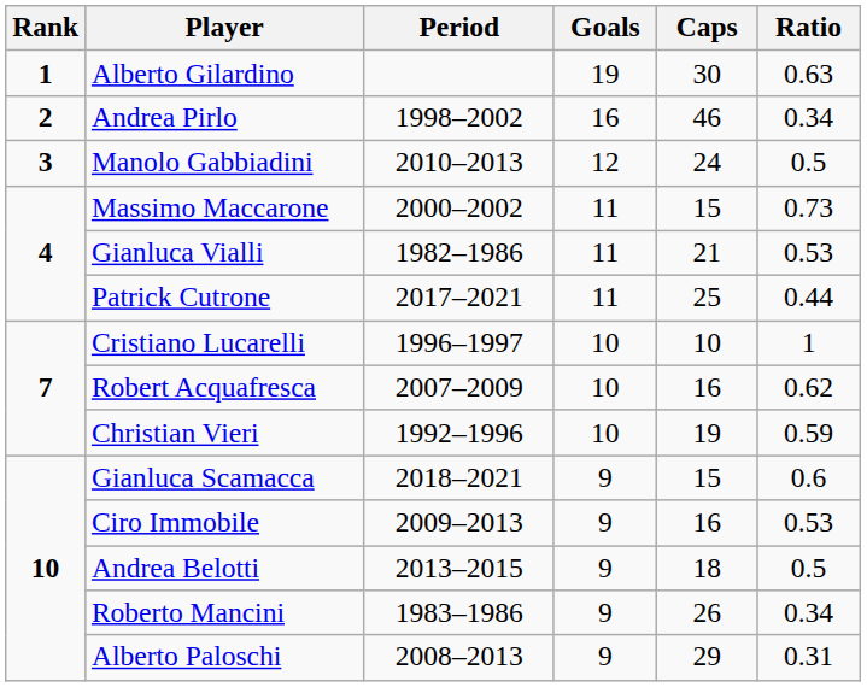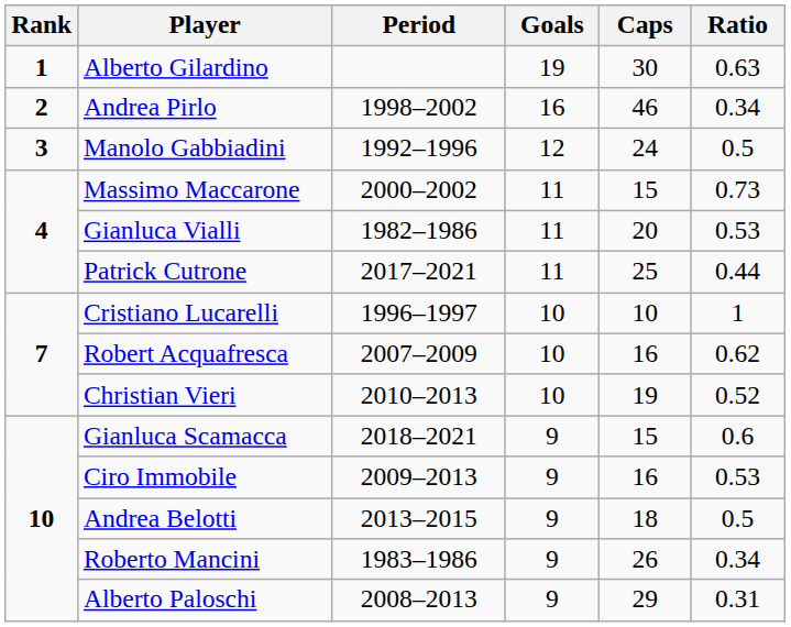 <table class="wikitable sortable" style="text-align:center;">
 <tr>
 <th width=20px>Rank</th>
 <th style="width:150px;">Player</th>
 <th style="width:100px;">Period</th>
 <th width=50px>Goals</th>
 <th width=50px>Caps</th>
 <th width=50px>Ratio</th>
 </tr>
 <tr>
 <td><strong>1</strong></td>
 <td style="text-align: left;"><a href='#'>Alberto Gilardino</a></td>
 <td></td>
 <td>19</td>
 <td>30</td>
 <td>0.63</td>
 </tr>
 <tr>
 <td><strong>2</strong></td>
 <td style="text-align: left;"><a href='#'>Andrea Pirlo</a></td>
 <td>1998–2002</td>
 <td>16</td>
 <td>46</td>
 <td>0.34</td>
 </tr>
 <tr>
 <td><strong>3</strong></td>
 <td style="text-align: left;"><a href='#'>Manolo Gabbiadini</a></td>
-<td>2010–2013</td>
+<td>1992–1996</td>
 <td>12</td>
 <td>24</td>
 <td>0.5</td>
 </tr>
 <tr>
 <td rowspan="3"><strong>4</strong></td>
 <td style="text-align: left;"><a href='#'>Massimo Maccarone</a></td>
 <td>2000–2002</td>
 <td>11</td>
 <td>15</td>
 <td>0.73</td>
 </tr>
 <tr>
 <td style="text-align: left;"><a href='#'>Gianluca Vialli</a></td>
 <td>1982–1986</td>
 <td>11</td>
-<td>21</td>
+<td>20</td>
 <td>0.53</td>
 </tr>
 <tr>
 <td style="text-align: left;"><a href='#'>Patrick Cutrone</a></td>
 <td>2017–2021</td>
 <td>11</td>
 <td>25</td>
 <td>0.44</td>
 </tr>
 <tr>
 <td rowspan="3"><strong>7</strong></td>
 <td style="text-align: left;"><a href='#'>Cristiano Lucarelli</a></td>
 <td>1996–1997</td>
 <td>10</td>
 <td>10</td>
 <td>1</td>
 </tr>
 <tr>
 <td style="text-align: left;"><a href='#'>Robert Acquafresca</a></td>
 <td>2007–2009</td>
 <td>10</td>
 <td>16</td>
 <td>0.62</td>
 </tr>
 <tr>
 <td style="text-align: left;"><a href='#'>Christian Vieri</a></td>
-<td>1992–1996</td>
+<td>2010–2013</td>
 <td>10</td>
 <td>19</td>
-<td>0.59</td>
+<td>0.52</td>
 </tr>
 <tr>
 <td rowspan="5"><strong>10</strong></td>
 <td style="text-align: left;"><a href='#'>Gianluca Scamacca</a></td>
 <td>2018–2021</td>
 <td>9</td>
 <td>15</td>
 <td>0.6</td>
 </tr>
 <tr>
 <td style="text-align: left;"><a href='#'>Ciro Immobile</a></td>
 <td>2009–2013</td>
 <td>9</td>
 <td>16</td>
 <td>0.53</td>
 </tr>
 <tr>
 <td style="text-align: left;"><a href='#'>Andrea Belotti</a></td>
 <td>2013–2015</td>
 <td>9</td>
 <td>18</td>
 <td>0.5</td>
 </tr>
 <tr>
 <td style="text-align: left;"><a href='#'>Roberto Mancini</a></td>
 <td>1983–1986</td>
 <td>9</td>
 <td>26</td>
 <td>0.34</td>
 </tr>
 <tr>
 <td style="text-align: left;"><a href='#'>Alberto Paloschi</a></td>
 <td>2008–2013</td>
 <td>9</td>
 <td>29</td>
 <td>0.31</td>
 </tr>
 </table>
